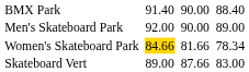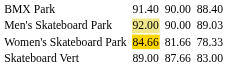 <table>
 <tr>
 <td>BMX Park</td>
 <td></td>
 <td>91.40</td>
 <td></td>
 <td>90.00</td>
 <td></td>
 <td>88.40</td>
 </tr>
 <tr>
 <td>Men's Skateboard Park</td>
 <td></td>
-<td>92.00</td>
+<td style="background: khaki;">92.00</td>
 <td></td>
 <td>90.00</td>
 <td></td>
-<td>89.00</td>
+<td>89.03</td>
 </tr>
 <tr>
 <td>Women's Skateboard Park</td>
 <td></td>
 <td style="background: gold;">84.66</td>
 <td></td>
 <td>81.66</td>
 <td></td>
-<td>78.34</td>
+<td>78.33</td>
 </tr>
 <tr>
 <td>Skateboard Vert</td>
 <td></td>
 <td>89.00</td>
 <td></td>
 <td>87.66</td>
 <td></td>
 <td>83.00</td>
 </tr>
 <tr>
 </tr>
 </table>
